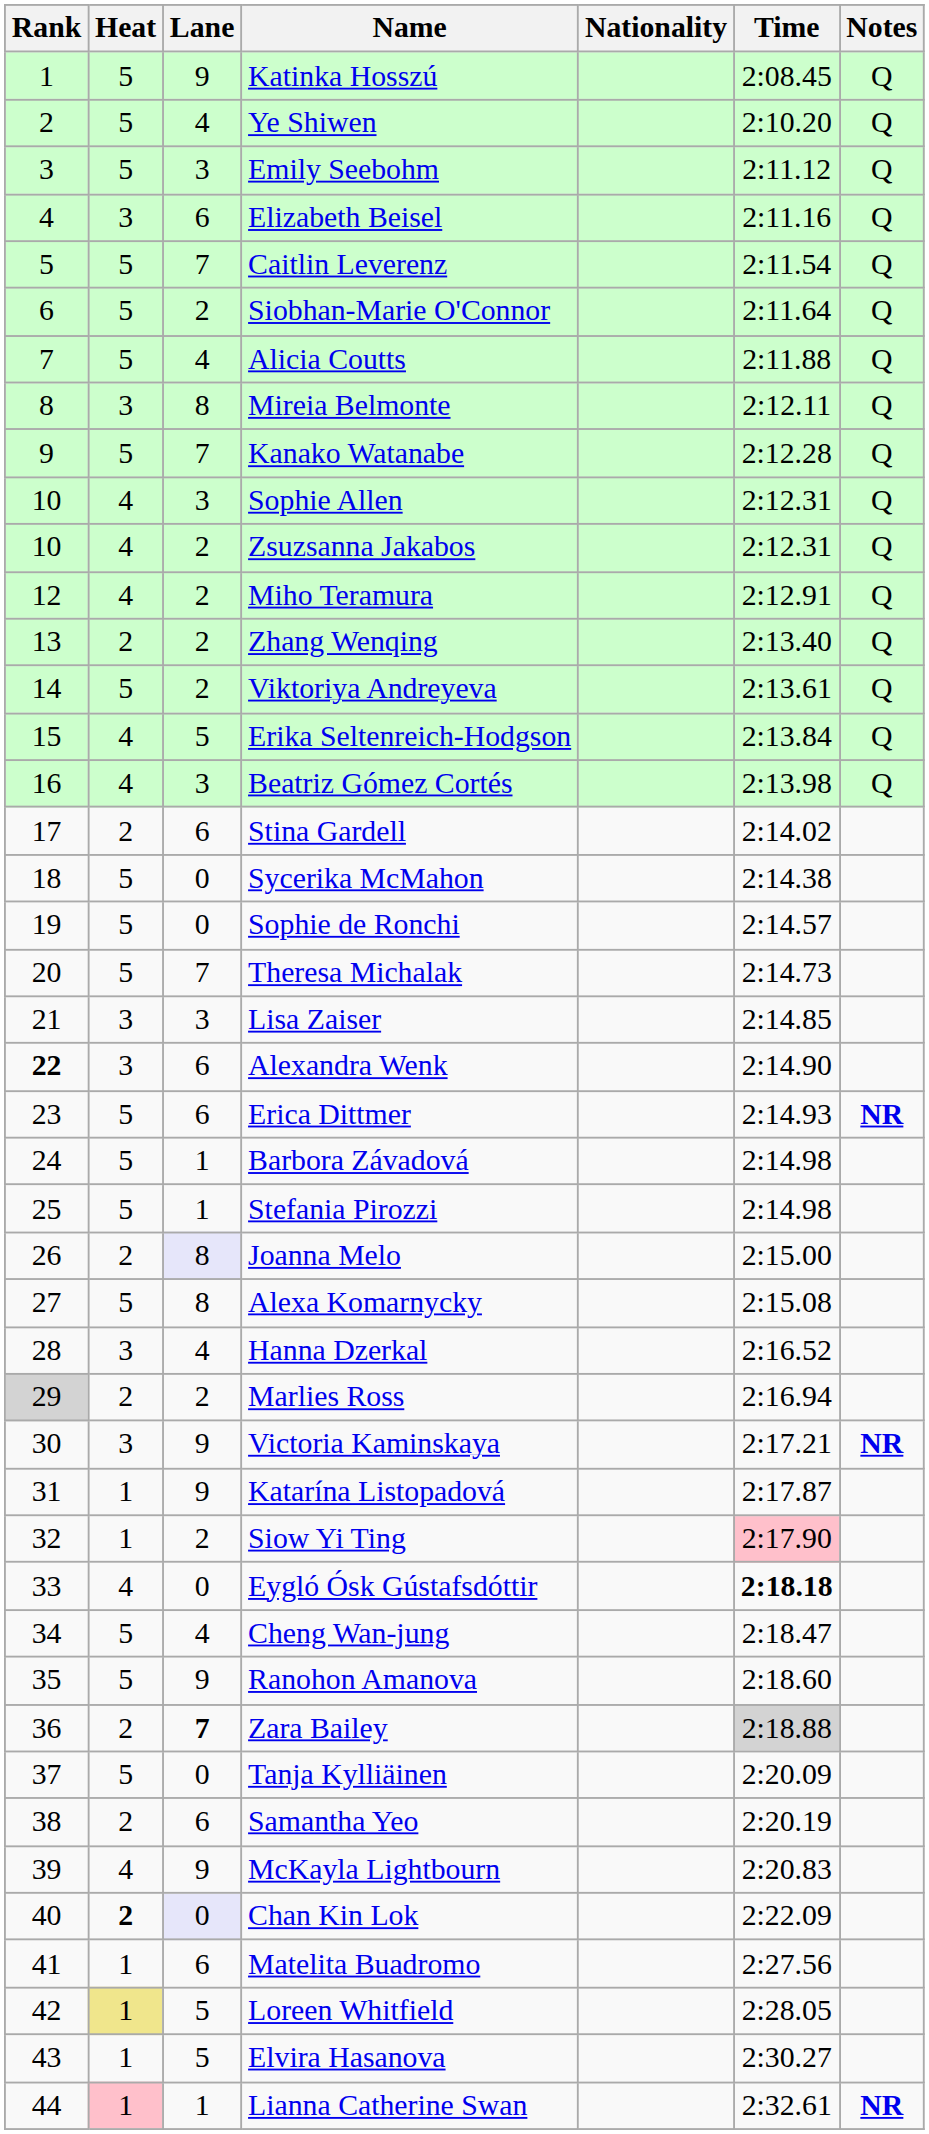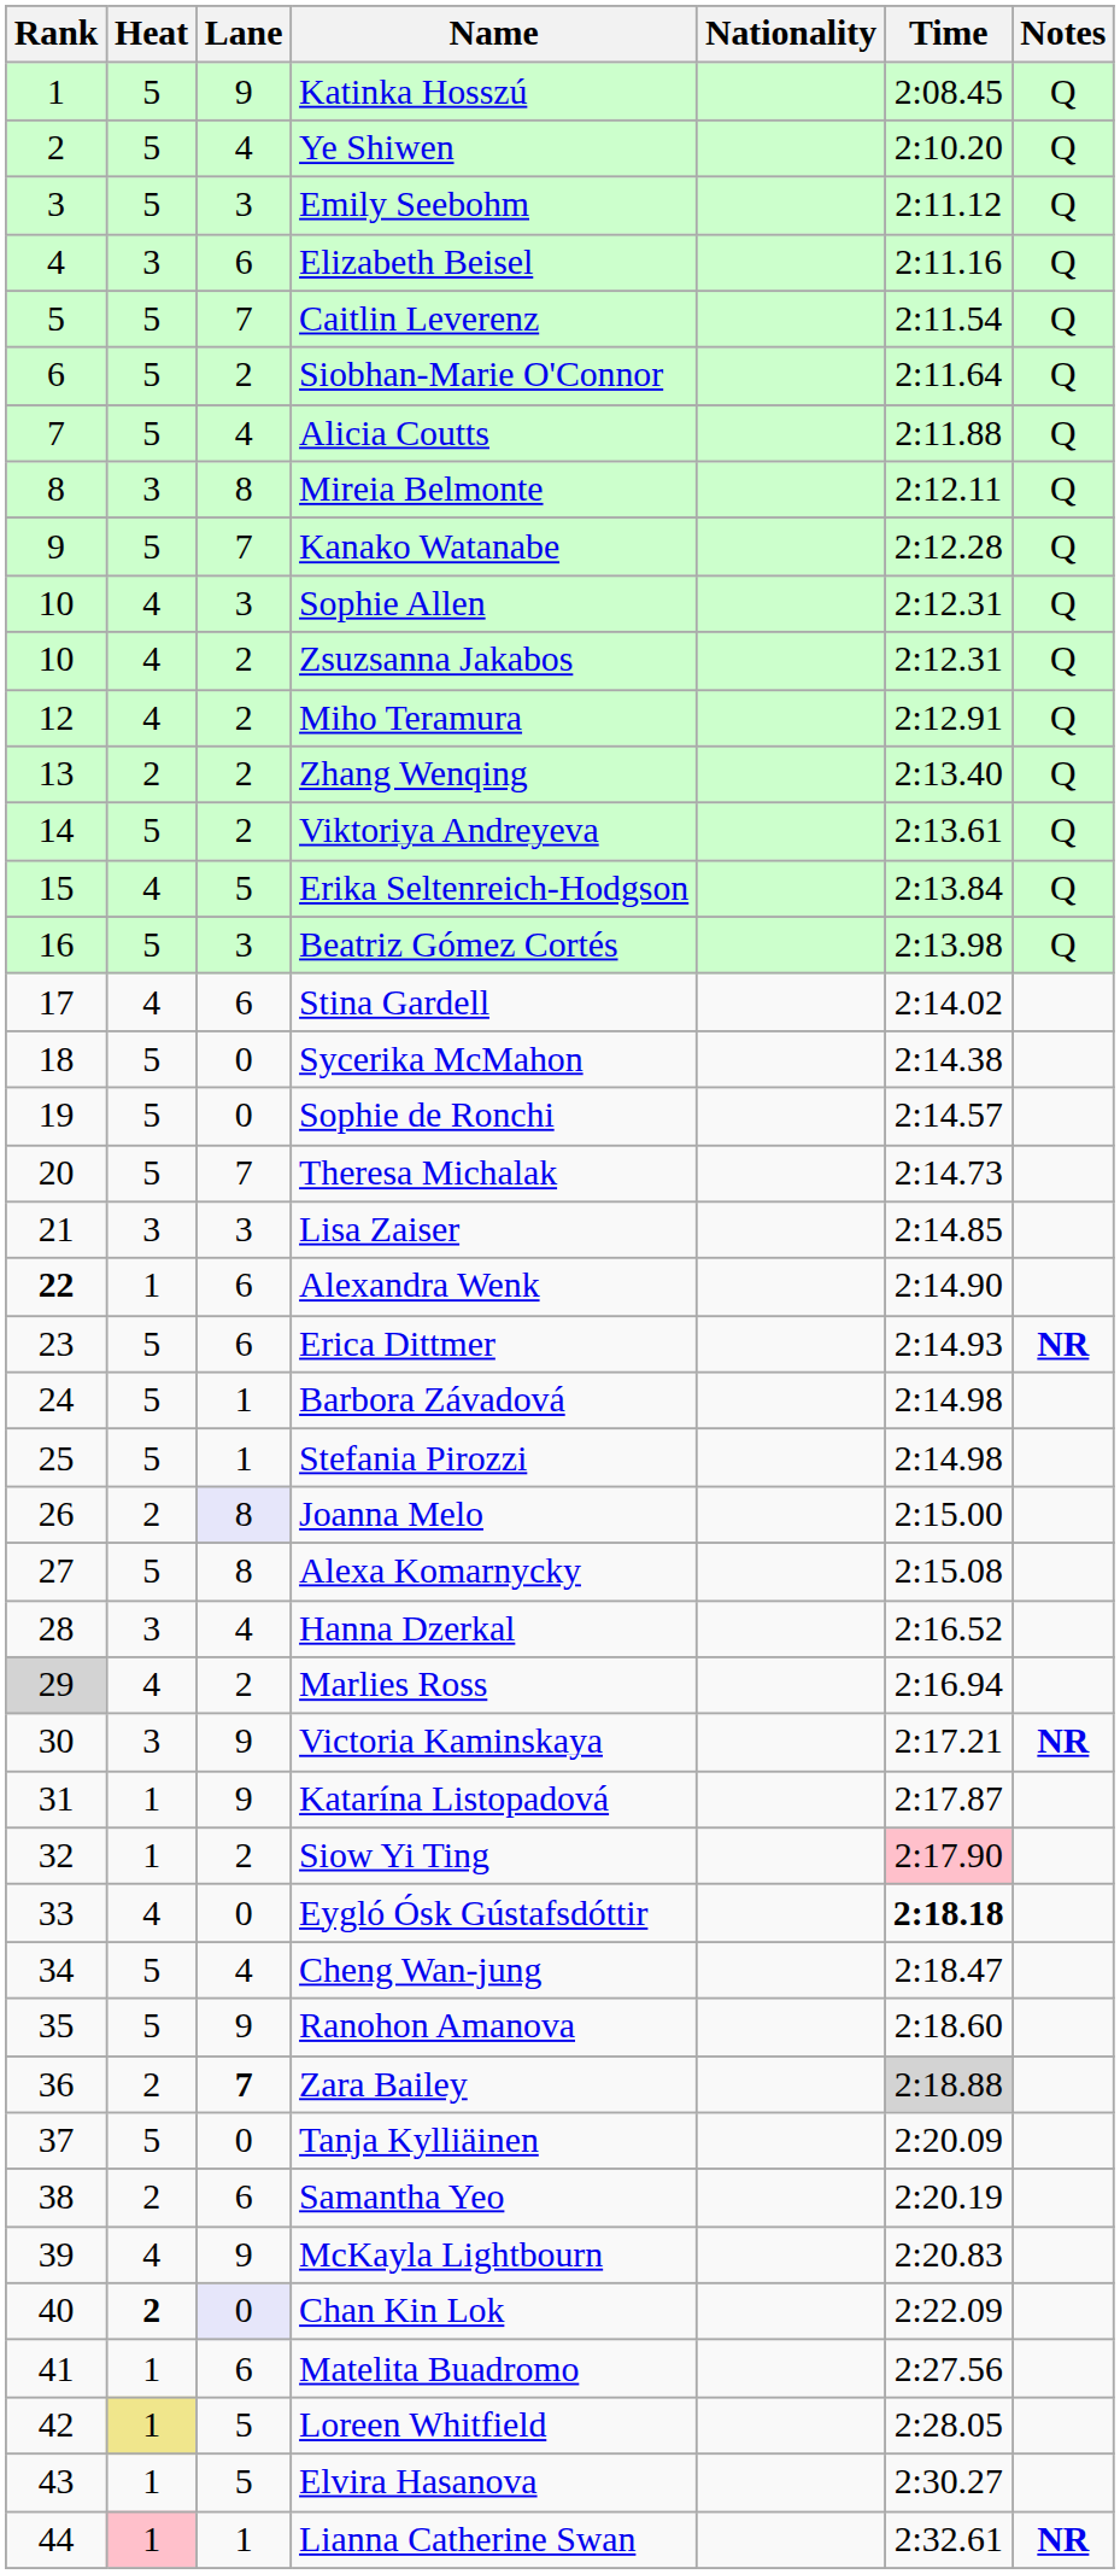 <table class="wikitable sortable" style="text-align:center">
 <tr>
 <th>Rank</th>
 <th>Heat</th>
 <th>Lane</th>
 <th>Name</th>
 <th>Nationality</th>
 <th>Time</th>
 <th>Notes</th>
 </tr>
 <tr bgcolor=ccffcc>
 <td>1</td>
 <td>5</td>
 <td>9</td>
 <td align=left><a href='#'>Katinka Hosszú</a></td>
 <td align=left></td>
 <td>2:08.45</td>
 <td>Q</td>
 </tr>
 <tr bgcolor=ccffcc>
 <td>2</td>
 <td>5</td>
 <td>4</td>
 <td align=left><a href='#'>Ye Shiwen</a></td>
 <td align=left></td>
 <td>2:10.20</td>
 <td>Q</td>
 </tr>
 <tr bgcolor=ccffcc>
 <td>3</td>
 <td>5</td>
 <td>3</td>
 <td align=left><a href='#'>Emily Seebohm</a></td>
 <td align=left></td>
 <td>2:11.12</td>
 <td>Q</td>
 </tr>
 <tr bgcolor=ccffcc>
 <td>4</td>
 <td>3</td>
 <td>6</td>
 <td align=left><a href='#'>Elizabeth Beisel</a></td>
 <td align=left></td>
 <td>2:11.16</td>
 <td>Q</td>
 </tr>
 <tr bgcolor=ccffcc>
 <td>5</td>
 <td>5</td>
 <td>7</td>
 <td align=left><a href='#'>Caitlin Leverenz</a></td>
 <td align=left></td>
 <td>2:11.54</td>
 <td>Q</td>
 </tr>
 <tr bgcolor=ccffcc>
 <td>6</td>
 <td>5</td>
 <td>2</td>
 <td align=left><a href='#'>Siobhan-Marie O'Connor</a></td>
 <td align=left></td>
 <td>2:11.64</td>
 <td>Q</td>
 </tr>
 <tr bgcolor=ccffcc>
 <td>7</td>
 <td>5</td>
 <td>4</td>
 <td align=left><a href='#'>Alicia Coutts</a></td>
 <td align=left></td>
 <td>2:11.88</td>
 <td>Q</td>
 </tr>
 <tr bgcolor=ccffcc>
 <td>8</td>
 <td>3</td>
 <td>8</td>
 <td align=left><a href='#'>Mireia Belmonte</a></td>
 <td align=left></td>
 <td>2:12.11</td>
 <td>Q</td>
 </tr>
 <tr bgcolor=ccffcc>
 <td>9</td>
 <td>5</td>
 <td>7</td>
 <td align=left><a href='#'>Kanako Watanabe</a></td>
 <td align=left></td>
 <td>2:12.28</td>
 <td>Q</td>
 </tr>
 <tr bgcolor=ccffcc>
 <td>10</td>
 <td>4</td>
 <td>3</td>
 <td align=left><a href='#'>Sophie Allen</a></td>
 <td align=left></td>
 <td>2:12.31</td>
 <td>Q</td>
 </tr>
 <tr bgcolor=ccffcc>
 <td>10</td>
 <td>4</td>
 <td>2</td>
 <td align=left><a href='#'>Zsuzsanna Jakabos</a></td>
 <td align=left></td>
 <td>2:12.31</td>
 <td>Q</td>
 </tr>
 <tr bgcolor=ccffcc>
 <td>12</td>
 <td>4</td>
 <td>2</td>
 <td align=left><a href='#'>Miho Teramura</a></td>
 <td align=left></td>
 <td>2:12.91</td>
 <td>Q</td>
 </tr>
 <tr bgcolor=ccffcc>
 <td>13</td>
 <td>2</td>
 <td>2</td>
 <td align=left><a href='#'>Zhang Wenqing</a></td>
 <td align=left></td>
 <td>2:13.40</td>
 <td>Q</td>
 </tr>
 <tr bgcolor=ccffcc>
 <td>14</td>
 <td>5</td>
 <td>2</td>
 <td align=left><a href='#'>Viktoriya Andreyeva</a></td>
 <td align=left></td>
 <td>2:13.61</td>
 <td>Q</td>
 </tr>
 <tr bgcolor=ccffcc>
 <td>15</td>
 <td>4</td>
 <td>5</td>
 <td align=left><a href='#'>Erika Seltenreich-Hodgson</a></td>
 <td align=left></td>
 <td>2:13.84</td>
 <td>Q</td>
 </tr>
 <tr bgcolor=ccffcc>
 <td>16</td>
-<td>4</td>
+<td>5</td>
 <td>3</td>
 <td align=left><a href='#'>Beatriz Gómez Cortés</a></td>
 <td align=left></td>
 <td>2:13.98</td>
 <td>Q</td>
 </tr>
 <tr>
 <td>17</td>
-<td>2</td>
+<td>4</td>
 <td>6</td>
 <td align=left><a href='#'>Stina Gardell</a></td>
 <td align=left></td>
 <td>2:14.02</td>
 <td></td>
 </tr>
 <tr>
 <td>18</td>
 <td>5</td>
 <td>0</td>
 <td align=left><a href='#'>Sycerika McMahon</a></td>
 <td align=left></td>
 <td>2:14.38</td>
 <td></td>
 </tr>
 <tr>
 <td>19</td>
 <td>5</td>
 <td>0</td>
 <td align=left><a href='#'>Sophie de Ronchi</a></td>
 <td align=left></td>
 <td>2:14.57</td>
 <td></td>
 </tr>
 <tr>
 <td>20</td>
 <td>5</td>
 <td>7</td>
 <td align=left><a href='#'>Theresa Michalak</a></td>
 <td align=left></td>
 <td>2:14.73</td>
 <td></td>
 </tr>
 <tr>
 <td>21</td>
 <td>3</td>
 <td>3</td>
 <td align=left><a href='#'>Lisa Zaiser</a></td>
 <td align=left></td>
 <td>2:14.85</td>
 <td></td>
 </tr>
 <tr>
 <td><strong>22</strong></td>
-<td>3</td>
+<td>1</td>
 <td>6</td>
 <td align=left><a href='#'>Alexandra Wenk</a></td>
 <td align=left></td>
 <td>2:14.90</td>
 <td></td>
 </tr>
 <tr>
 <td>23</td>
 <td>5</td>
 <td>6</td>
 <td align=left><a href='#'>Erica Dittmer</a></td>
 <td align=left></td>
 <td>2:14.93</td>
 <td><strong><a href='#'>NR</a></strong></td>
 </tr>
 <tr>
 <td>24</td>
 <td>5</td>
 <td>1</td>
 <td align=left><a href='#'>Barbora Závadová</a></td>
 <td align=left></td>
 <td>2:14.98</td>
 <td></td>
 </tr>
 <tr>
 <td>25</td>
 <td>5</td>
 <td>1</td>
 <td align=left><a href='#'>Stefania Pirozzi</a></td>
 <td align=left></td>
 <td>2:14.98</td>
 <td></td>
 </tr>
 <tr>
 <td>26</td>
 <td>2</td>
 <td style="background: lavender;">8</td>
 <td align=left><a href='#'>Joanna Melo</a></td>
 <td align=left></td>
 <td>2:15.00</td>
 <td></td>
 </tr>
 <tr>
 <td>27</td>
 <td>5</td>
 <td>8</td>
 <td align=left><a href='#'>Alexa Komarnycky</a></td>
 <td align=left></td>
 <td>2:15.08</td>
 <td></td>
 </tr>
 <tr>
 <td>28</td>
 <td>3</td>
 <td>4</td>
 <td align=left><a href='#'>Hanna Dzerkal</a></td>
 <td align=left></td>
 <td>2:16.52</td>
 <td></td>
 </tr>
 <tr>
 <td style="background: lightgrey;">29</td>
-<td>2</td>
+<td>4</td>
 <td>2</td>
 <td align=left><a href='#'>Marlies Ross</a></td>
 <td align=left></td>
 <td>2:16.94</td>
 <td></td>
 </tr>
 <tr>
 <td>30</td>
 <td>3</td>
 <td>9</td>
 <td align=left><a href='#'>Victoria Kaminskaya</a></td>
 <td align=left></td>
 <td>2:17.21</td>
 <td><strong><a href='#'>NR</a></strong></td>
 </tr>
 <tr>
 <td>31</td>
 <td>1</td>
 <td>9</td>
 <td align=left><a href='#'>Katarína Listopadová</a></td>
 <td align=left></td>
 <td>2:17.87</td>
 <td></td>
 </tr>
 <tr>
 <td>32</td>
 <td>1</td>
 <td>2</td>
 <td align=left><a href='#'>Siow Yi Ting</a></td>
 <td align=left></td>
 <td style="background: pink;">2:17.90</td>
 <td></td>
 </tr>
 <tr>
 <td>33</td>
 <td>4</td>
 <td>0</td>
 <td align=left><a href='#'>Eygló Ósk Gústafsdóttir</a></td>
 <td align=left></td>
 <td><strong>2:18.18</strong></td>
 <td></td>
 </tr>
 <tr>
 <td>34</td>
 <td>5</td>
 <td>4</td>
 <td align=left><a href='#'>Cheng Wan-jung</a></td>
 <td align=left></td>
 <td>2:18.47</td>
 <td></td>
 </tr>
 <tr>
 <td>35</td>
 <td>5</td>
 <td>9</td>
 <td align=left><a href='#'>Ranohon Amanova</a></td>
 <td align=left></td>
 <td>2:18.60</td>
 <td></td>
 </tr>
 <tr>
 <td>36</td>
 <td>2</td>
 <td><strong>7</strong></td>
 <td align=left><a href='#'>Zara Bailey</a></td>
 <td align=left></td>
 <td style="background: lightgrey;">2:18.88</td>
 <td></td>
 </tr>
 <tr>
 <td>37</td>
 <td>5</td>
 <td>0</td>
 <td align=left><a href='#'>Tanja Kylliäinen</a></td>
 <td align=left></td>
 <td>2:20.09</td>
 <td></td>
 </tr>
 <tr>
 <td>38</td>
 <td>2</td>
 <td>6</td>
 <td align=left><a href='#'>Samantha Yeo</a></td>
 <td align=left></td>
 <td>2:20.19</td>
 <td></td>
 </tr>
 <tr>
 <td>39</td>
 <td>4</td>
 <td>9</td>
 <td align=left><a href='#'>McKayla Lightbourn</a></td>
 <td align=left></td>
 <td>2:20.83</td>
 <td></td>
 </tr>
 <tr>
 <td>40</td>
 <td><strong>2</strong></td>
 <td style="background: lavender;">0</td>
 <td align=left><a href='#'>Chan Kin Lok</a></td>
 <td align=left></td>
 <td>2:22.09</td>
 <td></td>
 </tr>
 <tr>
 <td>41</td>
 <td>1</td>
 <td>6</td>
 <td align=left><a href='#'>Matelita Buadromo</a></td>
 <td align=left></td>
 <td>2:27.56</td>
 <td></td>
 </tr>
 <tr>
 <td>42</td>
 <td style="background: khaki;">1</td>
 <td>5</td>
 <td align=left><a href='#'>Loreen Whitfield</a></td>
 <td align=left></td>
 <td>2:28.05</td>
 <td></td>
 </tr>
 <tr>
 <td>43</td>
 <td>1</td>
 <td>5</td>
 <td align=left><a href='#'>Elvira Hasanova</a></td>
 <td align=left></td>
 <td>2:30.27</td>
 <td></td>
 </tr>
 <tr>
 <td>44</td>
 <td style="background: pink;">1</td>
 <td>1</td>
 <td align=left><a href='#'>Lianna Catherine Swan</a></td>
 <td align=left></td>
 <td>2:32.61</td>
 <td><strong><a href='#'>NR</a></strong></td>
 </tr>
 </table>
